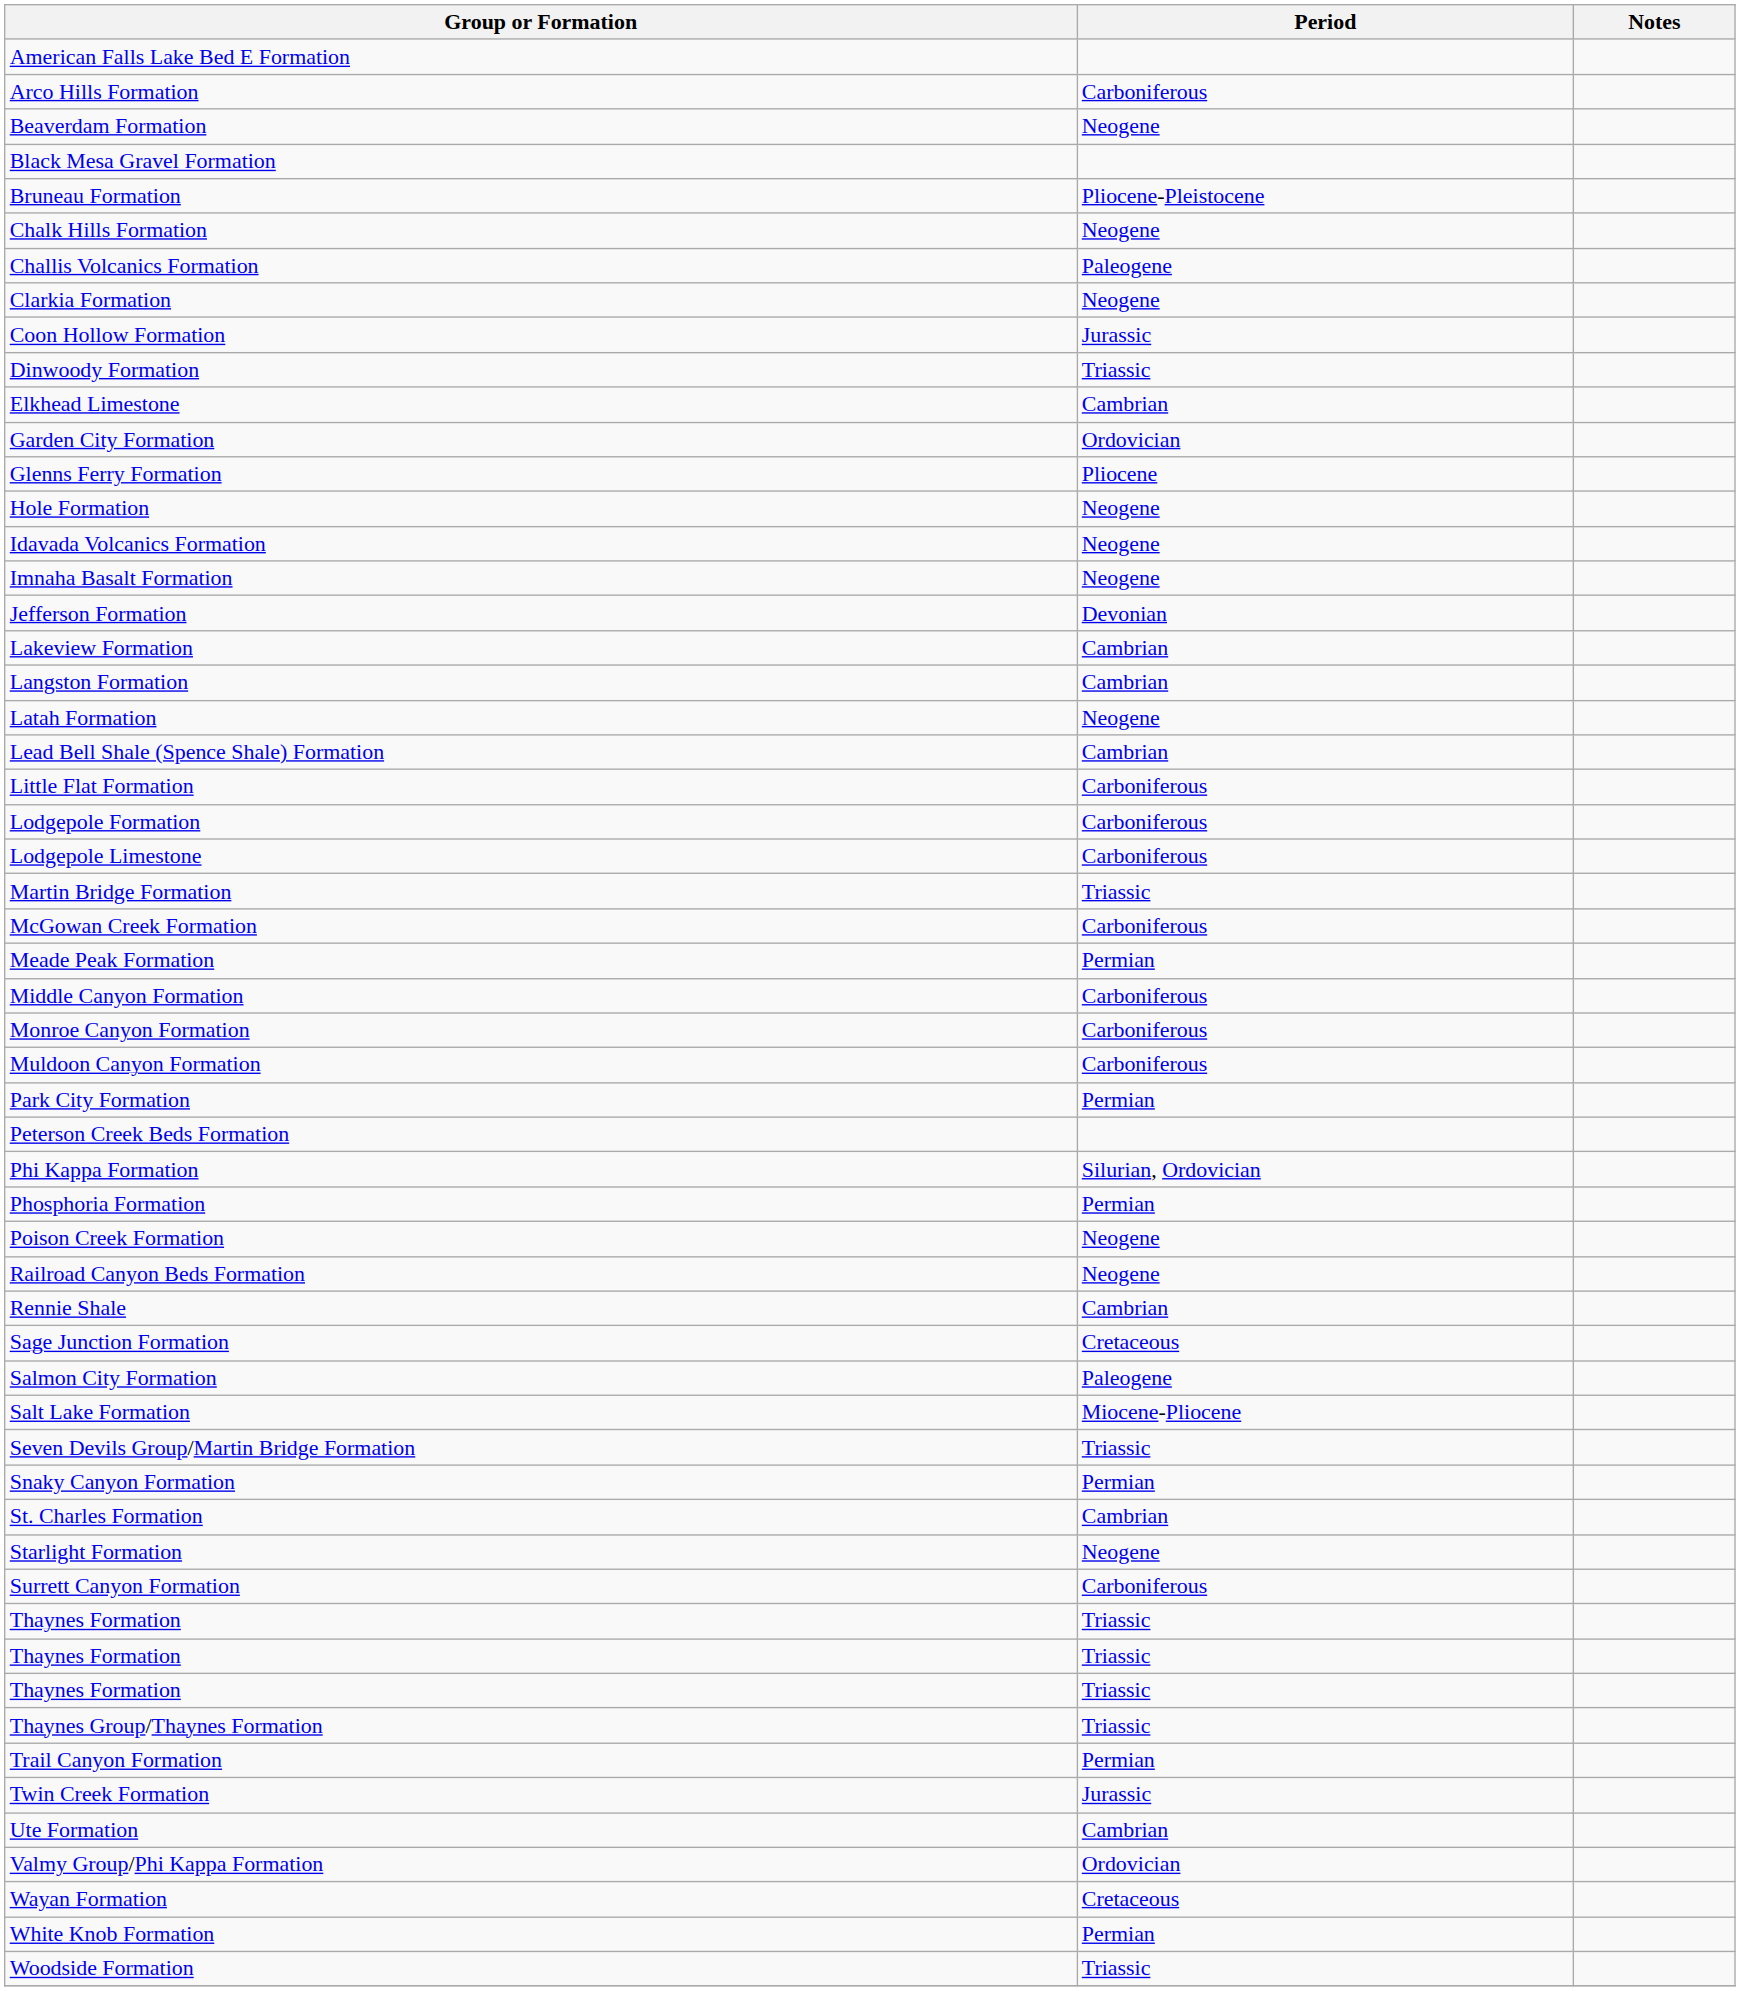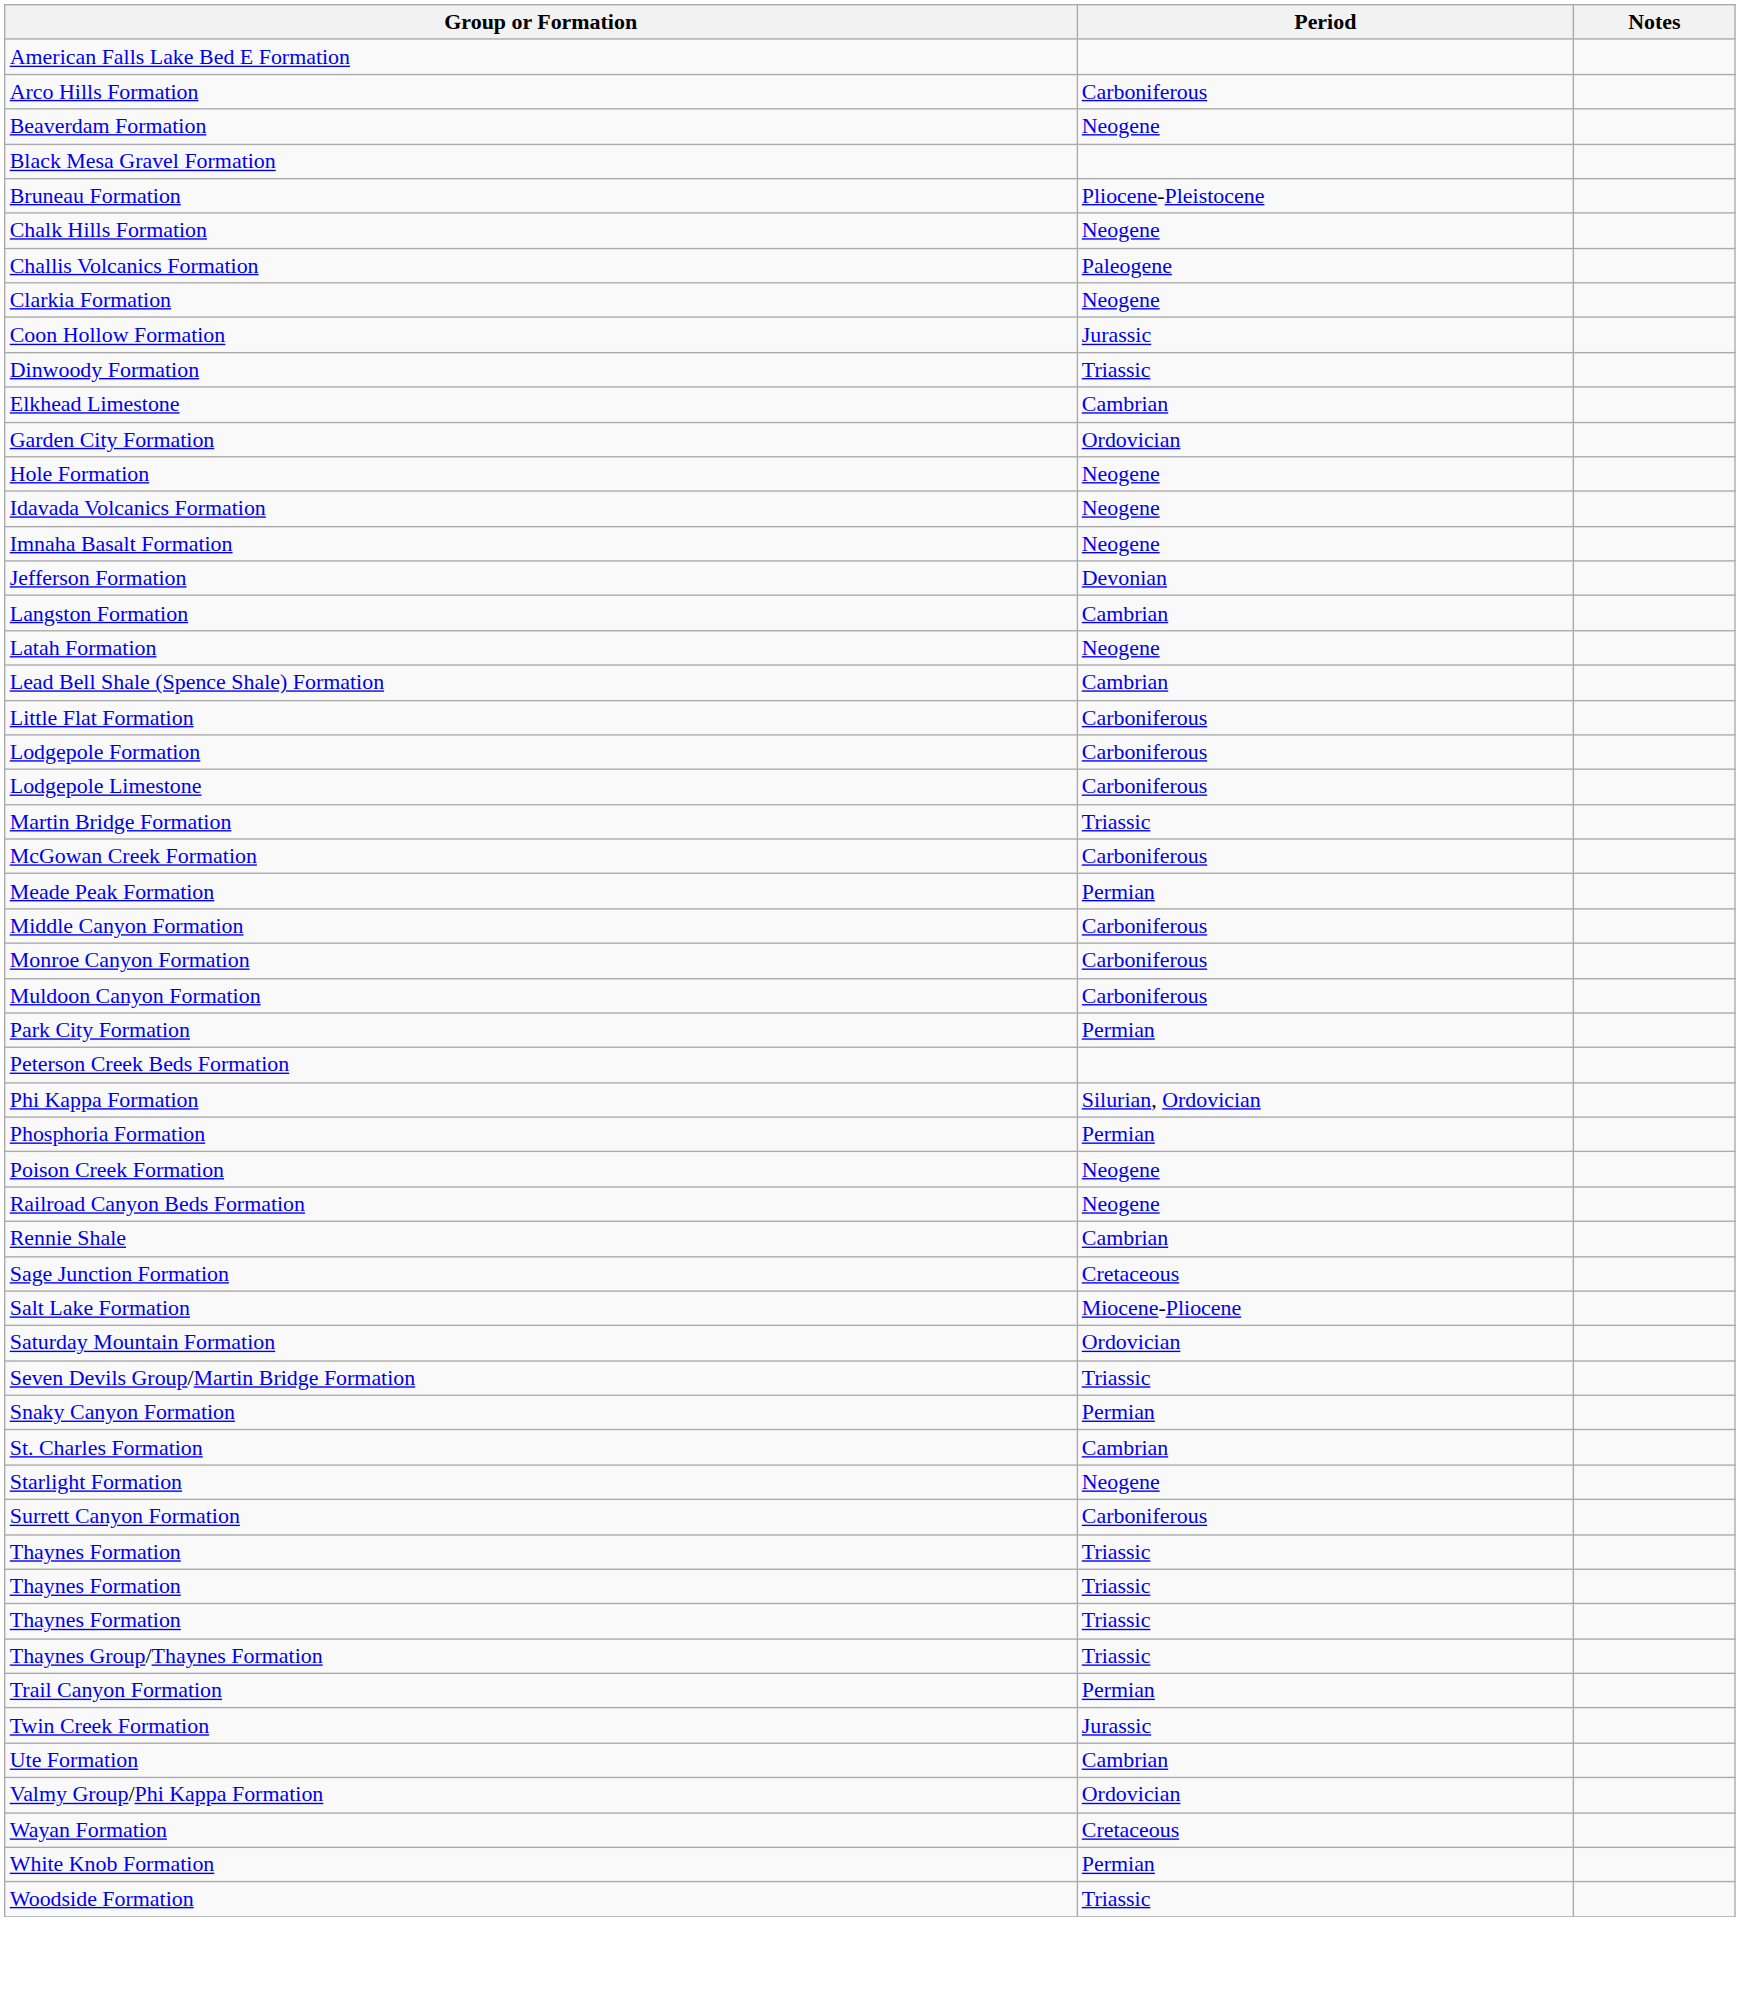 <table class="wikitable sortable" style="width: 100%;">
 <tr>
 <th>Group or Formation</th>
 <th>Period</th>
 <th class="unsortable">Notes</th>
 </tr>
 <tr>
 <td><a href='#'>American Falls Lake Bed E Formation</a></td>
 <td></td>
 <td></td>
 </tr>
 <tr>
 <td><a href='#'>Arco Hills Formation</a></td>
 <td><a href='#'>Carboniferous</a></td>
 <td></td>
 </tr>
 <tr>
 <td><a href='#'>Beaverdam Formation</a></td>
 <td><a href='#'>Neogene</a></td>
 <td></td>
 </tr>
 <tr>
 <td><a href='#'>Black Mesa Gravel Formation</a></td>
 <td></td>
 <td></td>
 </tr>
 <tr>
 <td><a href='#'>Bruneau Formation</a></td>
 <td><a href='#'>Pliocene</a>-<a href='#'>Pleistocene</a></td>
 <td></td>
 </tr>
 <tr>
 <td><a href='#'>Chalk Hills Formation</a></td>
 <td><a href='#'>Neogene</a></td>
 <td></td>
 </tr>
 <tr>
 <td><a href='#'>Challis Volcanics Formation</a></td>
 <td><a href='#'>Paleogene</a></td>
 <td></td>
 </tr>
 <tr>
 <td><a href='#'>Clarkia Formation</a></td>
 <td><a href='#'>Neogene</a></td>
 <td></td>
 </tr>
 <tr>
 <td><a href='#'>Coon Hollow Formation</a></td>
 <td><a href='#'>Jurassic</a></td>
 <td></td>
 </tr>
 <tr>
 <td><a href='#'>Dinwoody Formation</a></td>
 <td><a href='#'>Triassic</a></td>
 <td></td>
 </tr>
 <tr>
 <td><a href='#'>Elkhead Limestone</a></td>
 <td><a href='#'>Cambrian</a></td>
 <td></td>
 </tr>
 <tr>
 <td><a href='#'>Garden City Formation</a></td>
 <td><a href='#'>Ordovician</a></td>
 <td></td>
 </tr>
 <tr>
-<td><a href='#'>Glenns Ferry Formation</a></td>
-<td><a href='#'>Pliocene</a></td>
-<td></td>
-</tr>
-<tr>
 <td><a href='#'>Hole Formation</a></td>
 <td><a href='#'>Neogene</a></td>
 <td></td>
 </tr>
 <tr>
 <td><a href='#'>Idavada Volcanics Formation</a></td>
 <td><a href='#'>Neogene</a></td>
 <td></td>
 </tr>
 <tr>
 <td><a href='#'>Imnaha Basalt Formation</a></td>
 <td><a href='#'>Neogene</a></td>
 <td></td>
 </tr>
 <tr>
 <td><a href='#'>Jefferson Formation</a></td>
 <td><a href='#'>Devonian</a></td>
-<td></td>
-</tr>
-<tr>
-<td><a href='#'>Lakeview Formation</a></td>
-<td><a href='#'>Cambrian</a></td>
 <td></td>
 </tr>
 <tr>
 <td><a href='#'>Langston Formation</a></td>
 <td><a href='#'>Cambrian</a></td>
 <td></td>
 </tr>
 <tr>
 <td><a href='#'>Latah Formation</a></td>
 <td><a href='#'>Neogene</a></td>
 <td></td>
 </tr>
 <tr>
 <td><a href='#'>Lead Bell Shale (Spence Shale) Formation</a></td>
 <td><a href='#'>Cambrian</a></td>
 <td></td>
 </tr>
 <tr>
 <td><a href='#'>Little Flat Formation</a></td>
 <td><a href='#'>Carboniferous</a></td>
 <td></td>
 </tr>
 <tr>
 <td><a href='#'>Lodgepole Formation</a></td>
 <td><a href='#'>Carboniferous</a></td>
 <td></td>
 </tr>
 <tr>
 <td><a href='#'>Lodgepole Limestone</a></td>
 <td><a href='#'>Carboniferous</a></td>
 <td></td>
 </tr>
 <tr>
 <td><a href='#'>Martin Bridge Formation</a></td>
 <td><a href='#'>Triassic</a></td>
 <td></td>
 </tr>
 <tr>
 <td><a href='#'>McGowan Creek Formation</a></td>
 <td><a href='#'>Carboniferous</a></td>
 <td></td>
 </tr>
 <tr>
 <td><a href='#'>Meade Peak Formation</a></td>
 <td><a href='#'>Permian</a></td>
 <td></td>
 </tr>
 <tr>
 <td><a href='#'>Middle Canyon Formation</a></td>
 <td><a href='#'>Carboniferous</a></td>
 <td></td>
 </tr>
 <tr>
 <td><a href='#'>Monroe Canyon Formation</a></td>
 <td><a href='#'>Carboniferous</a></td>
 <td></td>
 </tr>
 <tr>
 <td><a href='#'>Muldoon Canyon Formation</a></td>
 <td><a href='#'>Carboniferous</a></td>
 <td></td>
 </tr>
 <tr>
 <td><a href='#'>Park City Formation</a></td>
 <td><a href='#'>Permian</a></td>
 <td></td>
 </tr>
 <tr>
 <td><a href='#'>Peterson Creek Beds Formation</a></td>
 <td></td>
 <td></td>
 </tr>
 <tr>
 <td><a href='#'>Phi Kappa Formation</a></td>
 <td><a href='#'>Silurian</a>, <a href='#'>Ordovician</a></td>
 <td></td>
 </tr>
 <tr>
 <td><a href='#'>Phosphoria Formation</a></td>
 <td><a href='#'>Permian</a></td>
 <td></td>
 </tr>
 <tr>
 <td><a href='#'>Poison Creek Formation</a></td>
 <td><a href='#'>Neogene</a></td>
 <td></td>
 </tr>
 <tr>
 <td><a href='#'>Railroad Canyon Beds Formation</a></td>
 <td><a href='#'>Neogene</a></td>
 <td></td>
 </tr>
 <tr>
 <td><a href='#'>Rennie Shale</a></td>
 <td><a href='#'>Cambrian</a></td>
 <td></td>
 </tr>
 <tr>
 <td><a href='#'>Sage Junction Formation</a></td>
 <td><a href='#'>Cretaceous</a></td>
 <td></td>
 </tr>
 <tr>
-<td><a href='#'>Salmon City Formation</a></td>
-<td><a href='#'>Paleogene</a></td>
+<td><a href='#'>Salt Lake Formation</a></td>
+<td><a href='#'>Miocene</a>-<a href='#'>Pliocene</a></td>
 <td></td>
 </tr>
 <tr>
-<td><a href='#'>Salt Lake Formation</a></td>
-<td><a href='#'>Miocene</a>-<a href='#'>Pliocene</a></td>
+<td><a href='#'>Saturday Mountain Formation</a></td>
+<td><a href='#'>Ordovician</a></td>
 <td></td>
 </tr>
 <tr>
 <td><a href='#'>Seven Devils Group</a>/<a href='#'>Martin Bridge Formation</a></td>
 <td><a href='#'>Triassic</a></td>
 <td></td>
 </tr>
 <tr>
 <td><a href='#'>Snaky Canyon Formation</a></td>
 <td><a href='#'>Permian</a></td>
 <td></td>
 </tr>
 <tr>
 <td><a href='#'>St. Charles Formation</a></td>
 <td><a href='#'>Cambrian</a></td>
 <td></td>
 </tr>
 <tr>
 <td><a href='#'>Starlight Formation</a></td>
 <td><a href='#'>Neogene</a></td>
 <td></td>
 </tr>
 <tr>
 <td><a href='#'>Surrett Canyon Formation</a></td>
 <td><a href='#'>Carboniferous</a></td>
 <td></td>
 </tr>
 <tr>
 <td><a href='#'>Thaynes Formation</a></td>
 <td><a href='#'>Triassic</a></td>
 <td></td>
 </tr>
 <tr>
 <td><a href='#'>Thaynes Formation</a></td>
 <td><a href='#'>Triassic</a></td>
 <td></td>
 </tr>
 <tr>
 <td><a href='#'>Thaynes Formation</a></td>
 <td><a href='#'>Triassic</a></td>
 <td></td>
 </tr>
 <tr>
 <td><a href='#'>Thaynes Group</a>/<a href='#'>Thaynes Formation</a></td>
 <td><a href='#'>Triassic</a></td>
 <td></td>
 </tr>
 <tr>
 <td><a href='#'>Trail Canyon Formation</a></td>
 <td><a href='#'>Permian</a></td>
 <td></td>
 </tr>
 <tr>
 <td><a href='#'>Twin Creek Formation</a></td>
 <td><a href='#'>Jurassic</a></td>
 <td></td>
 </tr>
 <tr>
 <td><a href='#'>Ute Formation</a></td>
 <td><a href='#'>Cambrian</a></td>
 <td></td>
 </tr>
 <tr>
 <td><a href='#'>Valmy Group</a>/<a href='#'>Phi Kappa Formation</a></td>
 <td><a href='#'>Ordovician</a></td>
 <td></td>
 </tr>
 <tr>
 <td><a href='#'>Wayan Formation</a></td>
 <td><a href='#'>Cretaceous</a></td>
 <td></td>
 </tr>
 <tr>
 <td><a href='#'>White Knob Formation</a></td>
 <td><a href='#'>Permian</a></td>
 <td></td>
 </tr>
 <tr>
 <td><a href='#'>Woodside Formation</a></td>
 <td><a href='#'>Triassic</a></td>
 <td></td>
 </tr>
 <tr>
 </tr>
 </table>
